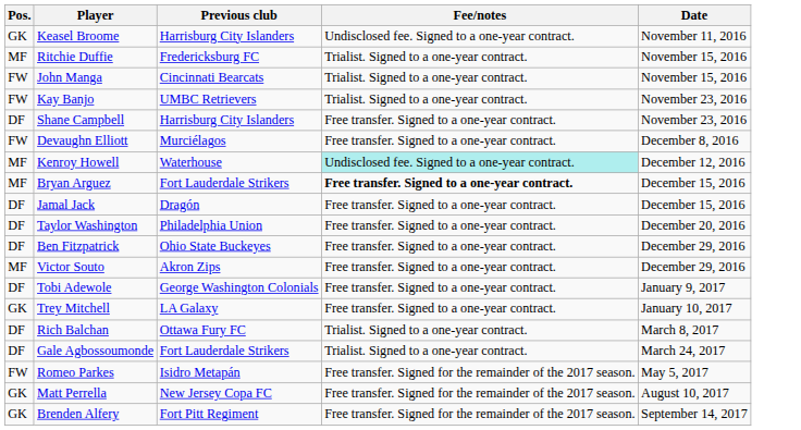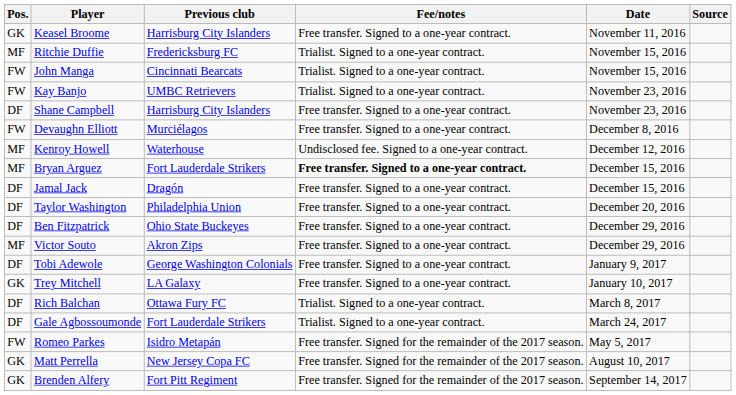 <table class="wikitable sortable" style="text-align: left">
 <tr>
 <th><strong>Pos.</strong></th>
 <th><strong>Player</strong></th>
 <th><strong>Previous club</strong></th>
 <th><strong>Fee/notes</strong></th>
 <th><strong>Date</strong></th>
+<th><strong>Source</strong></th>
 </tr>
 <tr>
 <td>GK</td>
 <td> <a href='#'>Keasel Broome</a></td>
 <td> <a href='#'>Harrisburg City Islanders</a></td>
-<td>Undisclosed fee. Signed to a one-year contract.</td>
+<td>Free transfer. Signed to a one-year contract.</td>
 <td>November 11, 2016</td>
+<td align=center></td>
 </tr>
 <tr>
 <td>MF</td>
 <td> <a href='#'>Ritchie Duffie</a></td>
 <td> <a href='#'>Fredericksburg FC</a></td>
 <td>Trialist. Signed to a one-year contract.</td>
 <td>November 15, 2016</td>
+<td align=center></td>
 </tr>
 <tr>
 <td>FW</td>
 <td> <a href='#'>John Manga</a></td>
 <td> <a href='#'>Cincinnati Bearcats</a></td>
 <td>Trialist. Signed to a one-year contract.</td>
 <td>November 15, 2016</td>
+<td align=center></td>
 </tr>
 <tr>
 <td>FW</td>
 <td> <a href='#'>Kay Banjo</a></td>
 <td> <a href='#'>UMBC Retrievers</a></td>
 <td>Trialist. Signed to a one-year contract.</td>
 <td>November 23, 2016</td>
+<td align=center></td>
 </tr>
 <tr>
 <td>DF</td>
 <td> <a href='#'>Shane Campbell</a></td>
 <td> <a href='#'>Harrisburg City Islanders</a></td>
 <td>Free transfer. Signed to a one-year contract.</td>
 <td>November 23, 2016</td>
+<td align=center></td>
 </tr>
 <tr>
 <td>FW</td>
 <td> <a href='#'>Devaughn Elliott</a></td>
 <td> <a href='#'>Murciélagos</a></td>
 <td>Free transfer. Signed to a one-year contract.</td>
 <td>December 8, 2016</td>
+<td align=center></td>
 </tr>
 <tr>
 <td>MF</td>
 <td> <a href='#'>Kenroy Howell</a></td>
 <td> <a href='#'>Waterhouse</a></td>
-<td style="background: paleturquoise;">Undisclosed fee. Signed to a one-year contract.</td>
+<td>Undisclosed fee. Signed to a one-year contract.</td>
 <td>December 12, 2016</td>
+<td align=center></td>
 </tr>
 <tr>
 <td>MF</td>
 <td> <a href='#'>Bryan Arguez</a></td>
 <td> <a href='#'>Fort Lauderdale Strikers</a></td>
 <td><strong>Free transfer. Signed to a one-year contract.</strong></td>
 <td>December 15, 2016</td>
+<td align=center></td>
 </tr>
 <tr>
 <td>DF</td>
 <td> <a href='#'>Jamal Jack</a></td>
 <td> <a href='#'>Dragón</a></td>
 <td>Free transfer. Signed to a one-year contract.</td>
 <td>December 15, 2016</td>
+<td align=center></td>
 </tr>
 <tr>
 <td>DF</td>
 <td> <a href='#'>Taylor Washington</a></td>
 <td> <a href='#'>Philadelphia Union</a></td>
 <td>Free transfer. Signed to a one-year contract.</td>
 <td>December 20, 2016</td>
+<td align=center></td>
 </tr>
 <tr>
 <td>DF</td>
 <td> <a href='#'>Ben Fitzpatrick</a></td>
 <td> <a href='#'>Ohio State Buckeyes</a></td>
 <td>Free transfer. Signed to a one-year contract.</td>
 <td>December 29, 2016</td>
+<td align=center></td>
 </tr>
 <tr>
 <td>MF</td>
 <td> <a href='#'>Victor Souto</a></td>
 <td> <a href='#'>Akron Zips</a></td>
 <td>Free transfer. Signed to a one-year contract.</td>
 <td>December 29, 2016</td>
+<td align=center></td>
 </tr>
 <tr>
 <td>DF</td>
 <td> <a href='#'>Tobi Adewole</a></td>
 <td> <a href='#'>George Washington Colonials</a></td>
 <td>Free transfer. Signed to a one-year contract.</td>
 <td>January 9, 2017</td>
+<td align=center></td>
 </tr>
 <tr>
 <td>GK</td>
 <td> <a href='#'>Trey Mitchell</a></td>
 <td> <a href='#'>LA Galaxy</a></td>
 <td>Free transfer. Signed to a one-year contract.</td>
 <td>January 10, 2017</td>
+<td align=center></td>
 </tr>
 <tr>
 <td>DF</td>
 <td> <a href='#'>Rich Balchan</a></td>
 <td> <a href='#'>Ottawa Fury FC</a></td>
 <td>Trialist. Signed to a one-year contract.</td>
 <td>March 8, 2017</td>
+<td align=center></td>
 </tr>
 <tr>
 <td>DF</td>
 <td> <a href='#'>Gale Agbossoumonde</a></td>
 <td> <a href='#'>Fort Lauderdale Strikers</a></td>
 <td>Trialist. Signed to a one-year contract.</td>
 <td>March 24, 2017</td>
+<td align=center></td>
 </tr>
 <tr>
 <td>FW</td>
 <td> <a href='#'>Romeo Parkes</a></td>
 <td> <a href='#'>Isidro Metapán</a></td>
 <td>Free transfer. Signed for the remainder of the 2017 season.</td>
 <td>May 5, 2017</td>
+<td align=center></td>
 </tr>
 <tr>
 <td>GK</td>
 <td> <a href='#'>Matt Perrella</a></td>
 <td> <a href='#'>New Jersey Copa FC</a></td>
 <td>Free transfer. Signed for the remainder of the 2017 season.</td>
 <td>August 10, 2017</td>
+<td align=center></td>
 </tr>
 <tr>
 <td>GK</td>
 <td> <a href='#'>Brenden Alfery</a></td>
 <td> <a href='#'>Fort Pitt Regiment</a></td>
 <td>Free transfer. Signed for the remainder of the 2017 season.</td>
 <td>September 14, 2017</td>
+<td align=center></td>
 </tr>
 </table>
